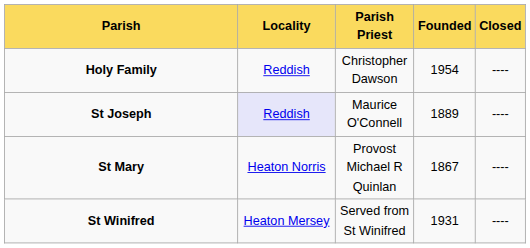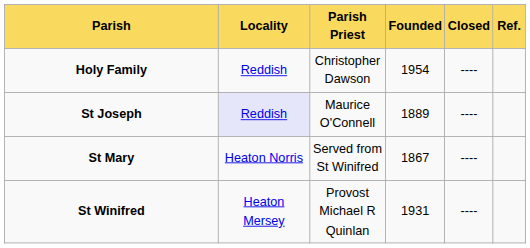 <table class="wikitable sortable" style="font-size:90%; width:95%; border:0; text-align:center; line-height:150%;">
 <tr>
 <th style="height:17px; background:#FADA5E; color:Black; width:250px;">Parish</th>
 <th style="height:17px; background:#FADA5E; color:Black; width:100px;">Locality</th>
 <th style="height:17px; background:#FADA5E; color:Black; width:80px;">Parish Priest</th>
 <th style="height:17px; background:#FADA5E; color:Black; width:35px;">Founded</th>
 <th style="height:17px; background:#FADA5E; color:Black; width:35px;">Closed</th>
+<th class="unsortable"  style="height:17px; background:#FADA5E; color:Black; width:30px;">Ref.</th>
 </tr>
 <tr>
 <td><strong>Holy Family</strong></td>
 <td><a href='#'>Reddish</a></td>
 <td>Christopher Dawson</td>
 <td>1954</td>
 <td>----</td>
+<td></td>
 </tr>
 <tr>
 <td><strong>St Joseph</strong></td>
 <td style="background: lavender;"><a href='#'>Reddish</a></td>
 <td>Maurice O'Connell</td>
 <td>1889</td>
 <td>----</td>
+<td></td>
 </tr>
 <tr>
 <td><strong>St Mary</strong></td>
 <td><a href='#'>Heaton Norris</a></td>
-<td>Provost Michael R Quinlan</td>
+<td>Served from St Winifred</td>
 <td>1867</td>
 <td>----</td>
+<td></td>
 </tr>
 <tr>
 <td><strong>St Winifred</strong></td>
 <td><a href='#'>Heaton Mersey</a></td>
-<td>Served from St Winifred</td>
+<td>Provost Michael R Quinlan</td>
 <td>1931</td>
 <td>----</td>
+<td></td>
 </tr>
 </table>
